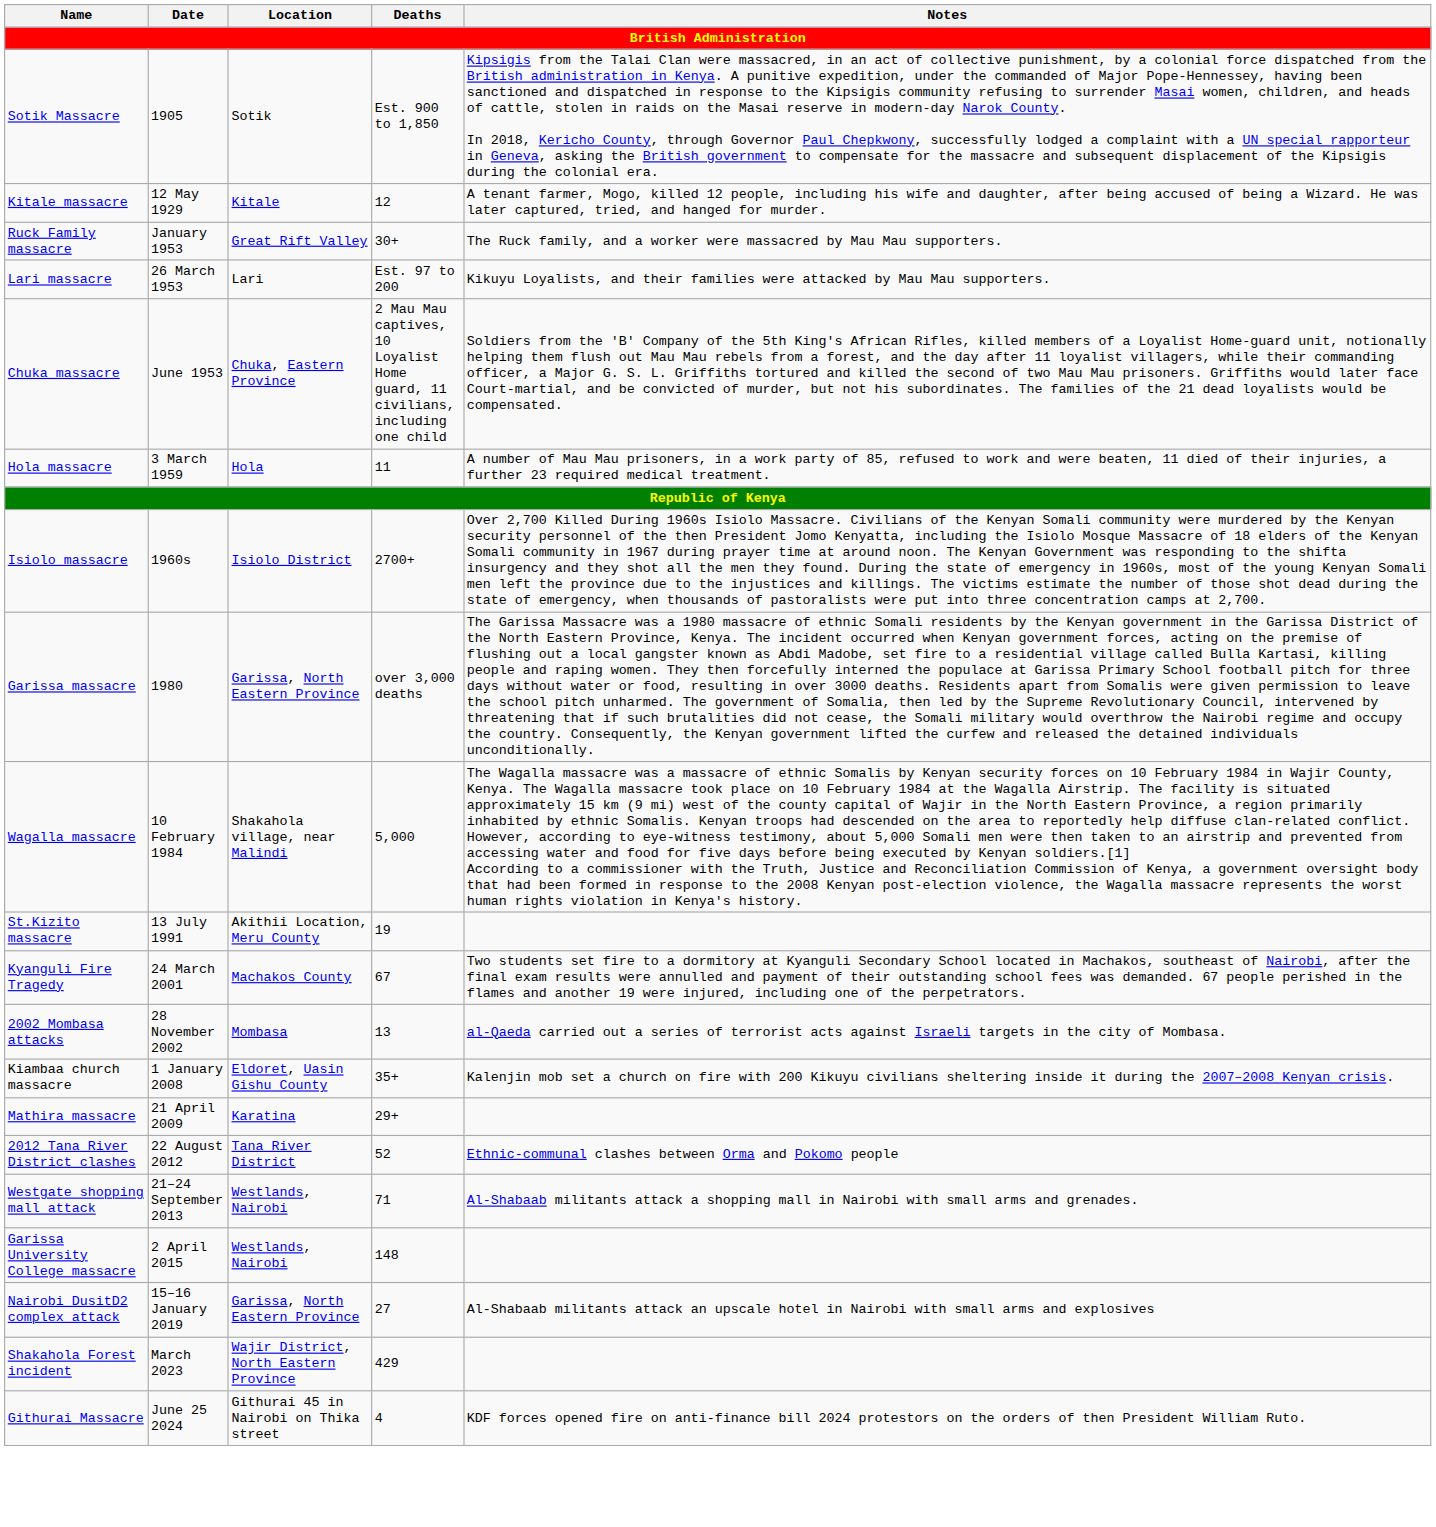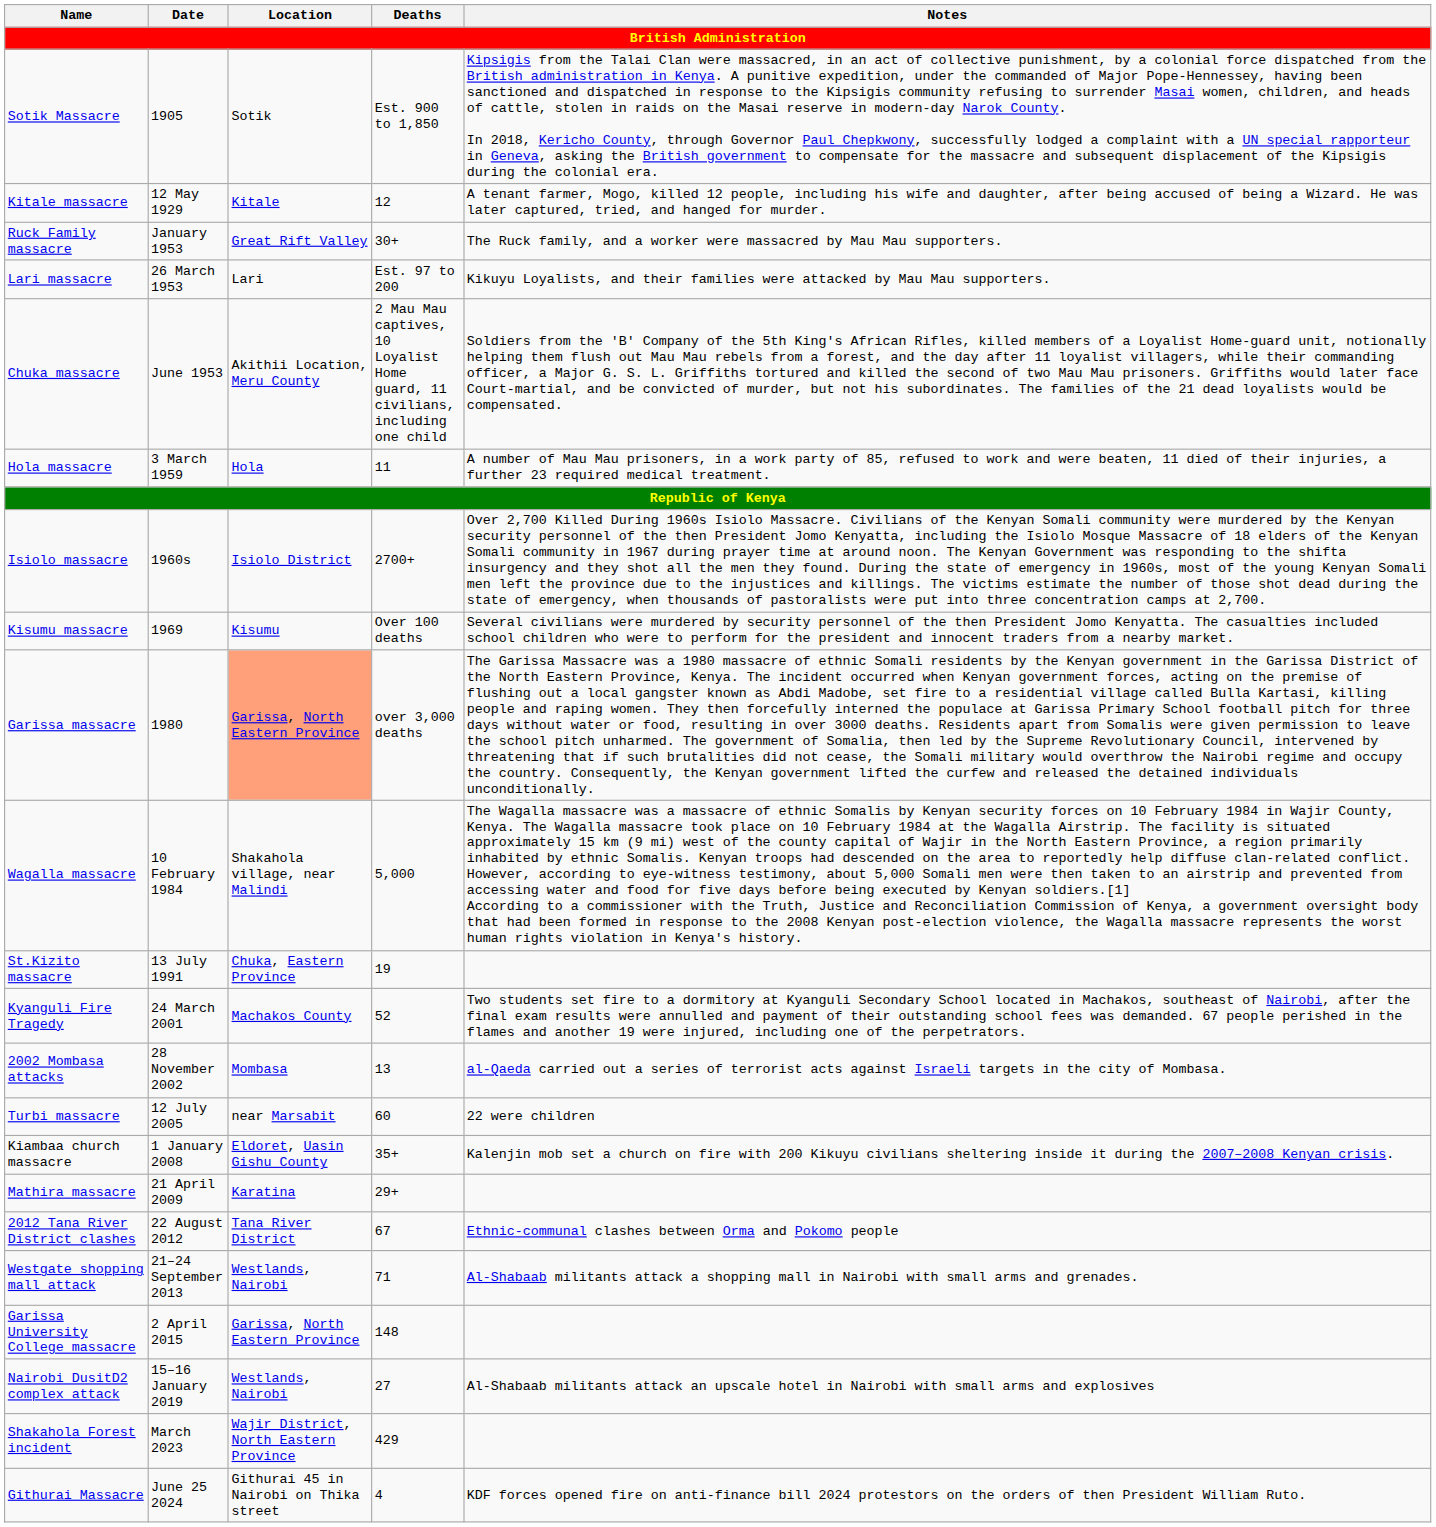 <table class="sortable wikitable" style="font-size:90%;">
 <tr>
 <th style="width:120px;">Name</th>
 <th style="width:65px;">Date</th>
 <th style="width:120px;">Location</th>
 <th style="width:75px;">Deaths</th>
 <th class="unsortable">Notes</th>
 </tr>
 <tr>
 <th colspan="5" style="background:red; color:Yellow;">British Administration</th>
 </tr>
 <tr>
 <td><a href='#'>Sotik Massacre</a></td>
 <td>1905</td>
 <td>Sotik</td>
 <td>Est. 900 to 1,850</td>
 <td><a href='#'>Kipsigis</a> from the Talai Clan were massacred, in an act of collective punishment, by a colonial force dispatched from the <a href='#'>British administration in Kenya</a>. A punitive expedition, under the commanded of Major Pope-Hennessey, having been sanctioned and dispatched in response to the Kipsigis community refusing to surrender <a href='#'>Masai</a> women, children, and heads of cattle, stolen in  raids on the Masai reserve in modern-day <a href='#'>Narok County</a>.<br><br>In 2018, <a href='#'>Kericho County</a>, through Governor <a href='#'>Paul Chepkwony</a>, successfully lodged a complaint with a <a href='#'>UN special rapporteur</a> in <a href='#'>Geneva</a>, asking the <a href='#'>British government</a> to compensate for the massacre and subsequent displacement of the Kipsigis during the colonial era.</td>
 </tr>
 <tr>
 <td><a href='#'>Kitale massacre</a></td>
 <td>12 May 1929</td>
 <td><a href='#'>Kitale</a></td>
 <td>12</td>
 <td>A tenant farmer, Mogo, killed 12 people, including his wife and daughter, after being accused of being a Wizard. He was later captured, tried, and hanged for murder.</td>
 </tr>
 <tr>
 <td><a href='#'>Ruck Family massacre</a></td>
 <td>January 1953</td>
 <td><a href='#'>Great Rift Valley</a></td>
 <td>30+</td>
 <td>The Ruck family, and a worker were massacred by Mau Mau supporters.</td>
 </tr>
 <tr>
 <td><a href='#'>Lari massacre</a></td>
 <td>26 March 1953</td>
 <td>Lari</td>
 <td>Est. 97 to 200</td>
 <td>Kikuyu Loyalists, and their families were attacked by Mau Mau supporters.</td>
 </tr>
 <tr>
 <td><a href='#'>Chuka massacre</a></td>
 <td>June 1953</td>
-<td><a href='#'>Chuka</a>, <a href='#'>Eastern Province</a></td>
+<td>Akithii Location, <a href='#'>Meru County</a></td>
 <td>2 Mau Mau captives, 10 Loyalist Home guard, 11 civilians, including one child</td>
 <td>Soldiers from the 'B' Company of the 5th King's African Rifles, killed members of a Loyalist Home-guard unit, notionally helping them flush out Mau Mau rebels from a forest, and the day after 11 loyalist villagers, while their commanding officer, a Major G. S. L. Griffiths tortured and killed the second of two Mau Mau prisoners. Griffiths would later face Court-martial, and be convicted of murder, but not his subordinates. The families of the 21 dead loyalists would be compensated.</td>
 </tr>
 <tr>
 <td><a href='#'>Hola massacre</a></td>
 <td>3 March 1959</td>
 <td><a href='#'>Hola</a></td>
 <td>11</td>
 <td>A number of Mau Mau prisoners, in a work party of 85, refused to work and were beaten, 11 died of their injuries, a further 23 required medical treatment.</td>
 </tr>
 <tr>
 <th colspan="5" style="background:green; color:Yellow;">Republic of Kenya</th>
 </tr>
 <tr>
 <td><a href='#'>Isiolo massacre</a></td>
 <td>1960s</td>
 <td><a href='#'>Isiolo District</a></td>
 <td>2700+</td>
 <td>Over 2,700 Killed During 1960s Isiolo Massacre. Civilians of the Kenyan Somali community were murdered by the Kenyan security personnel of the then President Jomo Kenyatta, including the Isiolo Mosque Massacre of 18 elders of the Kenyan Somali community in 1967 during prayer time at around noon. The Kenyan Government was responding to the shifta insurgency and they shot all the men they found. During the state of emergency in 1960s, most of the young Kenyan Somali men left the province due to the injustices and killings. The victims estimate the number of those shot dead during the state of emergency, when thousands of pastoralists were put into three concentration camps at 2,700.</td>
 </tr>
 <tr>
+<td><a href='#'>Kisumu massacre</a></td>
+<td>1969</td>
+<td><a href='#'>Kisumu</a></td>
+<td>Over 100 deaths</td>
+<td>Several civilians were murdered by security personnel of the then President Jomo Kenyatta. The casualties included school children who were to perform for the president and innocent traders from a nearby market.</td>
+</tr>
+<tr>
 <td><a href='#'>Garissa massacre</a></td>
 <td>1980</td>
-<td><a href='#'>Garissa</a>, <a href='#'>North Eastern Province</a></td>
+<td style="background: lightsalmon;"><a href='#'>Garissa</a>, <a href='#'>North Eastern Province</a></td>
 <td>over 3,000 deaths</td>
 <td>The Garissa Massacre was a 1980 massacre of ethnic Somali residents by the Kenyan government in the Garissa District of the North Eastern Province, Kenya. The incident occurred when Kenyan government forces, acting on the premise of flushing out a local gangster known as Abdi Madobe, set fire to a residential village called Bulla Kartasi, killing people and raping women. They then forcefully interned the populace at Garissa Primary School football pitch for three days without water or food, resulting in over 3000 deaths. Residents apart from Somalis were given permission to leave the school pitch unharmed. The government of Somalia, then led by the Supreme Revolutionary Council, intervened by threatening that if such brutalities did not cease, the Somali military would overthrow the Nairobi regime and occupy the country. Consequently, the Kenyan government lifted the curfew and released the detained individuals unconditionally.</td>
 </tr>
 <tr>
 <td><a href='#'>Wagalla massacre</a></td>
 <td>10 February 1984</td>
 <td>Shakahola village, near <a href='#'>Malindi</a></td>
 <td>5,000</td>
 <td>The Wagalla massacre was a massacre of ethnic Somalis by Kenyan security forces on 10 February 1984 in Wajir County, Kenya. The Wagalla massacre took place on 10 February 1984 at the Wagalla Airstrip. The facility is situated approximately 15 km (9 mi) west of the county capital of Wajir in the North Eastern Province, a region primarily inhabited by ethnic Somalis. Kenyan troops had descended on the area to reportedly help diffuse clan-related conflict. However, according to eye-witness testimony, about 5,000 Somali men were then taken to an airstrip and prevented from accessing water and food for five days before being executed by Kenyan soldiers.[1]<br>According to a commissioner with the Truth, Justice and Reconciliation Commission of Kenya, a government oversight body that had been formed in response to the 2008 Kenyan post-election violence, the Wagalla massacre represents the worst human rights violation in Kenya's history.</td>
 </tr>
 <tr>
 <td><a href='#'>St.Kizito massacre</a></td>
 <td>13 July 1991</td>
-<td>Akithii Location, <a href='#'>Meru County</a></td>
+<td><a href='#'>Chuka</a>, <a href='#'>Eastern Province</a></td>
 <td>19</td>
 <td></td>
 </tr>
 <tr>
 <td><a href='#'>Kyanguli Fire Tragedy</a></td>
 <td>24 March 2001</td>
 <td><a href='#'>Machakos County</a></td>
-<td>67</td>
+<td>52</td>
 <td>Two students set fire to a dormitory at Kyanguli Secondary School located in Machakos,  southeast of <a href='#'>Nairobi</a>, after the final exam results were annulled and payment of their outstanding school fees was demanded. 67 people perished in the flames and another 19 were injured, including one of the perpetrators.</td>
 </tr>
 <tr>
 <td><a href='#'>2002 Mombasa attacks</a></td>
 <td>28 November 2002</td>
 <td><a href='#'>Mombasa</a></td>
 <td>13</td>
 <td><a href='#'>al-Qaeda</a> carried out a series of terrorist acts against <a href='#'>Israeli</a> targets in the city of Mombasa.</td>
+</tr>
+<tr>
+<td><a href='#'>Turbi massacre</a></td>
+<td>12 July 2005</td>
+<td>near <a href='#'>Marsabit</a></td>
+<td>60</td>
+<td>22 were children</td>
 </tr>
 <tr>
 <td>Kiambaa church massacre</td>
 <td>1 January 2008</td>
 <td><a href='#'>Eldoret</a>, <a href='#'>Uasin Gishu County</a></td>
 <td>35+</td>
 <td>Kalenjin mob set a church on fire with 200 Kikuyu civilians sheltering inside it during the <a href='#'>2007–2008 Kenyan crisis</a>.</td>
 </tr>
 <tr>
 <td><a href='#'>Mathira massacre</a></td>
 <td>21 April 2009</td>
 <td><a href='#'>Karatina</a></td>
 <td>29+</td>
 <td></td>
 </tr>
 <tr>
 <td><a href='#'>2012 Tana River District clashes</a></td>
 <td>22 August 2012</td>
 <td><a href='#'>Tana River District</a></td>
-<td>52</td>
+<td>67</td>
 <td><a href='#'>Ethnic-communal</a> clashes between <a href='#'>Orma</a> and <a href='#'>Pokomo</a> people</td>
 </tr>
 <tr>
 <td><a href='#'>Westgate shopping mall attack</a></td>
 <td>21–24 September 2013</td>
 <td><a href='#'>Westlands</a>, <a href='#'>Nairobi</a></td>
 <td>71</td>
 <td><a href='#'>Al-Shabaab</a> militants attack a shopping mall in Nairobi with small arms and grenades.</td>
 </tr>
 <tr>
 <td><a href='#'>Garissa University College massacre</a></td>
 <td>2 April 2015</td>
-<td><a href='#'>Westlands</a>, <a href='#'>Nairobi</a></td>
+<td><a href='#'>Garissa</a>, <a href='#'>North Eastern Province</a></td>
 <td>148</td>
 <td></td>
 </tr>
 <tr>
 <td><a href='#'>Nairobi DusitD2 complex attack</a></td>
 <td>15–16 January 2019</td>
-<td><a href='#'>Garissa</a>, <a href='#'>North Eastern Province</a></td>
+<td><a href='#'>Westlands</a>, <a href='#'>Nairobi</a></td>
 <td>27</td>
 <td>Al-Shabaab militants attack an upscale hotel in Nairobi with small arms and explosives</td>
 </tr>
 <tr>
 <td><a href='#'>Shakahola Forest incident</a></td>
 <td>March 2023</td>
 <td><a href='#'>Wajir District</a>, <a href='#'>North Eastern Province</a></td>
 <td>429</td>
 </tr>
 <tr>
 <td><a href='#'>Githurai Massacre</a></td>
 <td>June 25 2024</td>
 <td>Githurai 45 in Nairobi on Thika street</td>
 <td>4</td>
 <td>KDF forces opened fire on anti-finance bill 2024 protestors on the orders of then President William Ruto.</td>
 </tr>
 </table>
